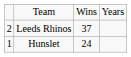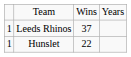 <table class="wikitable" style="text-align:center;">
 <tr>
 <td></td>
 <td>Team</td>
 <td>Wins</td>
 <td>Years</td>
 </tr>
 <tr>
-<td>2</td>
+<td>1</td>
 <td>Leeds Rhinos</td>
 <td>37</td>
 <td></td>
 </tr>
 <tr>
 <td>1</td>
 <td>Hunslet</td>
-<td>24</td>
+<td>22</td>
 <td></td>
 </tr>
 </table>
